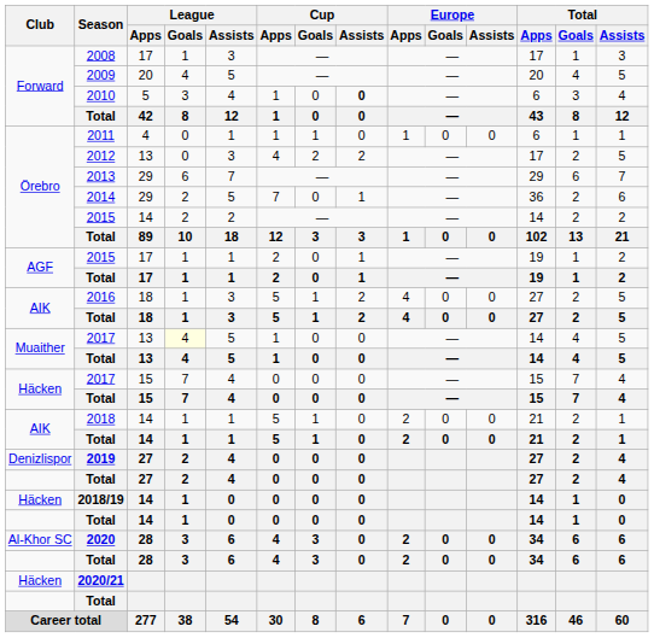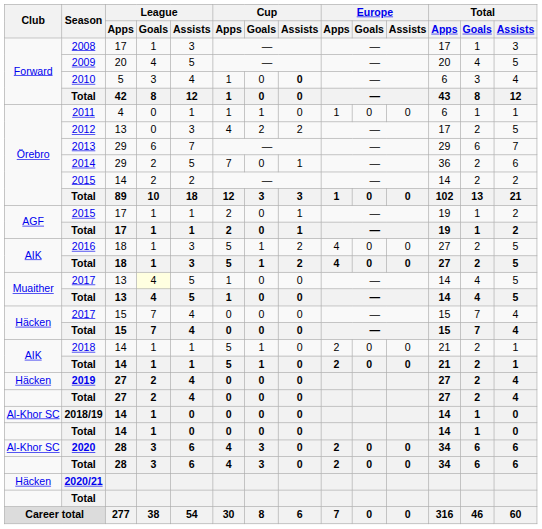 <table class="wikitable" style="text-align: center;">
 <tr>
 <th rowspan="2">Club</th>
 <th rowspan="2">Season</th>
 <th colspan="3">League</th>
 <th colspan="3">Cup</th>
 <th colspan="3"><a href='#'>Europe</a></th>
 <th colspan="3">Total</th>
 </tr>
 <tr>
 <th>Apps</th>
 <th>Goals</th>
 <th>Assists</th>
 <th>Apps</th>
 <th>Goals</th>
 <th>Assists</th>
 <th>Apps</th>
 <th>Goals</th>
 <th>Assists</th>
 <th><a href='#'>Apps</a></th>
 <th><a href='#'>Goals</a></th>
 <th><a href='#'>Assists</a></th>
 </tr>
 <tr>
 <td rowspan="4"><a href='#'>Forward</a></td>
 <td><a href='#'>2008</a></td>
 <td>17</td>
 <td>1</td>
 <td>3</td>
 <td colspan=3>—</td>
 <td colspan=3>—</td>
 <td>17</td>
 <td>1</td>
 <td>3</td>
 </tr>
 <tr>
 <td><a href='#'>2009</a></td>
 <td>20</td>
 <td>4</td>
 <td>5</td>
 <td colspan=3>—</td>
 <td colspan=3>—</td>
 <td>20</td>
 <td>4</td>
 <td>5</td>
 </tr>
 <tr>
 <td><a href='#'>2010</a></td>
 <td>5</td>
 <td>3</td>
 <td>4</td>
 <td>1</td>
 <td>0</td>
 <td><strong>0</strong></td>
 <td colspan=3>—</td>
 <td>6</td>
 <td>3</td>
 <td>4</td>
 </tr>
 <tr>
 <th>Total</th>
 <th>42</th>
 <th>8</th>
 <th>12</th>
 <th>1</th>
 <th>0</th>
 <th>0</th>
 <th colspan=3>—</th>
 <th>43</th>
 <th>8</th>
 <th>12</th>
 </tr>
 <tr>
 <td rowspan="6"><a href='#'>Örebro</a></td>
 <td><a href='#'>2011</a></td>
 <td>4</td>
 <td>0</td>
 <td>1</td>
 <td>1</td>
 <td>1</td>
 <td>0</td>
 <td>1</td>
 <td>0</td>
 <td>0</td>
 <td>6</td>
 <td>1</td>
 <td>1</td>
 </tr>
 <tr>
 <td><a href='#'>2012</a></td>
 <td>13</td>
 <td>0</td>
 <td>3</td>
 <td>4</td>
 <td>2</td>
 <td>2</td>
 <td colspan=3>—</td>
 <td>17</td>
 <td>2</td>
 <td>5</td>
 </tr>
 <tr>
 <td><a href='#'>2013</a></td>
 <td>29</td>
 <td>6</td>
 <td>7</td>
 <td colspan=3>—</td>
 <td colspan=3>—</td>
 <td>29</td>
 <td>6</td>
 <td>7</td>
 </tr>
 <tr>
 <td><a href='#'>2014</a></td>
 <td>29</td>
 <td>2</td>
 <td>5</td>
 <td>7</td>
 <td>0</td>
 <td>1</td>
 <td colspan=3>—</td>
 <td>36</td>
 <td>2</td>
 <td>6</td>
 </tr>
 <tr>
 <td><a href='#'>2015</a></td>
 <td>14</td>
 <td>2</td>
 <td>2</td>
 <td colspan=3>—</td>
 <td colspan=3>—</td>
 <td>14</td>
 <td>2</td>
 <td>2</td>
 </tr>
 <tr>
 <th>Total</th>
 <th>89</th>
 <th>10</th>
 <th>18</th>
 <th>12</th>
 <th>3</th>
 <th>3</th>
 <th>1</th>
 <th>0</th>
 <th>0</th>
 <th>102</th>
 <th>13</th>
 <th>21</th>
 </tr>
 <tr>
 <td rowspan="2"><a href='#'>AGF</a></td>
 <td><a href='#'>2015</a></td>
 <td>17</td>
 <td>1</td>
 <td>1</td>
 <td>2</td>
 <td>0</td>
 <td>1</td>
 <td colspan=3>—</td>
 <td>19</td>
 <td>1</td>
 <td>2</td>
 </tr>
 <tr>
 <th>Total</th>
 <th>17</th>
 <th>1</th>
 <th>1</th>
 <th>2</th>
 <th>0</th>
 <th>1</th>
 <th colspan=3>—</th>
 <th>19</th>
 <th>1</th>
 <th>2</th>
 </tr>
 <tr>
 <td rowspan="2"><a href='#'>AIK</a></td>
 <td><a href='#'>2016</a></td>
 <td>18</td>
 <td>1</td>
 <td>3</td>
 <td>5</td>
 <td>1</td>
 <td>2</td>
 <td>4</td>
 <td>0</td>
 <td>0</td>
 <td>27</td>
 <td>2</td>
 <td>5</td>
 </tr>
 <tr>
 <th>Total</th>
 <th>18</th>
 <th>1</th>
 <th>3</th>
 <th>5</th>
 <th>1</th>
 <th>2</th>
 <th>4</th>
 <th>0</th>
 <th>0</th>
 <th>27</th>
 <th>2</th>
 <th>5</th>
 </tr>
 <tr>
 <td rowspan="2"><a href='#'>Muaither</a> </td>
 <td><a href='#'>2017</a></td>
 <td>13</td>
 <td style="background: lightyellow;">4</td>
 <td>5</td>
 <td>1</td>
 <td>0</td>
 <td>0</td>
 <td colspan=3>—</td>
 <td>14</td>
 <td>4</td>
 <td>5</td>
 </tr>
 <tr>
 <th>Total</th>
 <th>13</th>
 <th>4</th>
 <th>5</th>
 <th>1</th>
 <th>0</th>
 <th>0</th>
 <th colspan=3>—</th>
 <th>14</th>
 <th>4</th>
 <th>5</th>
 </tr>
 <tr>
 <td rowspan="2"><a href='#'>Häcken</a> </td>
 <td><a href='#'>2017</a></td>
 <td>15</td>
 <td>7</td>
 <td>4</td>
 <td>0</td>
 <td>0</td>
 <td>0</td>
 <td colspan=3>—</td>
 <td>15</td>
 <td>7</td>
 <td>4</td>
 </tr>
 <tr>
 <th>Total</th>
 <th>15</th>
 <th>7</th>
 <th>4</th>
 <th>0</th>
 <th>0</th>
 <th>0</th>
 <th colspan=3>—</th>
 <th>15</th>
 <th>7</th>
 <th>4</th>
 </tr>
 <tr>
 <td rowspan="2"><a href='#'>AIK</a></td>
 <td><a href='#'>2018</a></td>
 <td>14</td>
 <td>1</td>
 <td>1</td>
 <td>5</td>
 <td>1</td>
 <td>0</td>
 <td>2</td>
 <td>0</td>
 <td>0</td>
 <td>21</td>
 <td>2</td>
 <td>1</td>
 </tr>
 <tr>
 <th>Total</th>
 <th>14</th>
 <th>1</th>
 <th>1</th>
 <th>5</th>
 <th>1</th>
 <th>0</th>
 <th>2</th>
 <th>0</th>
 <th>0</th>
 <th>21</th>
 <th>2</th>
 <th>1</th>
 </tr>
 <tr>
-<td><a href='#'>Denizlispor</a></td>
+<td><a href='#'>Häcken</a></td>
 <th><a href='#'>2019</a></th>
 <th>27</th>
 <th>2</th>
 <th>4</th>
 <th>0</th>
 <th>0</th>
 <th>0</th>
 <th></th>
 <th></th>
 <th></th>
 <th>27</th>
 <th>2</th>
 <th>4</th>
 </tr>
 <tr>
 <td></td>
 <th>Total</th>
 <th>27</th>
 <th>2</th>
 <th>4</th>
 <th>0</th>
 <th>0</th>
 <th>0</th>
 <th></th>
 <th></th>
 <th></th>
 <th>27</th>
 <th>2</th>
 <th>4</th>
 </tr>
 <tr>
-<td><a href='#'>Häcken</a></td>
+<td><a href='#'>Al-Khor SC</a></td>
 <th>2018/19</th>
 <th>14</th>
 <th>1</th>
 <th>0</th>
 <th>0</th>
 <th>0</th>
 <th>0</th>
 <th></th>
 <th></th>
 <th></th>
 <th>14</th>
 <th>1</th>
 <th>0</th>
 </tr>
 <tr>
 <td></td>
 <th>Total</th>
 <th>14</th>
 <th>1</th>
 <th>0</th>
 <th>0</th>
 <th>0</th>
 <th>0</th>
 <th></th>
 <th></th>
 <th></th>
 <th>14</th>
 <th>1</th>
 <th>0</th>
 </tr>
 <tr>
 <td><a href='#'>Al-Khor SC</a></td>
 <th><a href='#'>2020</a></th>
 <th>28</th>
 <th>3</th>
 <th>6</th>
 <th>4</th>
 <th>3</th>
 <th>0</th>
 <th>2</th>
 <th>0</th>
 <th>0</th>
 <th>34</th>
 <th>6</th>
 <th>6</th>
 </tr>
 <tr>
 <td></td>
 <th>Total</th>
 <th>28</th>
 <th>3</th>
 <th>6</th>
 <th>4</th>
 <th>3</th>
 <th>0</th>
 <th>2</th>
 <th>0</th>
 <th>0</th>
 <th>34</th>
 <th>6</th>
 <th>6</th>
 </tr>
 <tr>
 <td><a href='#'>Häcken</a></td>
 <th><a href='#'>2020/21</a></th>
 <th></th>
 <th></th>
 <th></th>
 <th></th>
 <th></th>
 <th></th>
 <th></th>
 <th></th>
 <th></th>
 <th></th>
 <th></th>
 <th></th>
 </tr>
 <tr>
 <td></td>
 <th>Total</th>
 <th></th>
 <th></th>
 <th></th>
 <th></th>
 <th></th>
 <th></th>
 <th></th>
 <th></th>
 <th></th>
 <th></th>
 <th></th>
 <th></th>
 </tr>
 <tr>
 <th colspan="2" style="background: #DCDCDC">Career total</th>
 <th>277</th>
 <th>38</th>
 <th>54</th>
 <th>30</th>
 <th>8</th>
 <th>6</th>
 <th>7</th>
 <th>0</th>
 <th>0</th>
 <th>316</th>
 <th>46</th>
 <th>60</th>
 </tr>
 </table>
